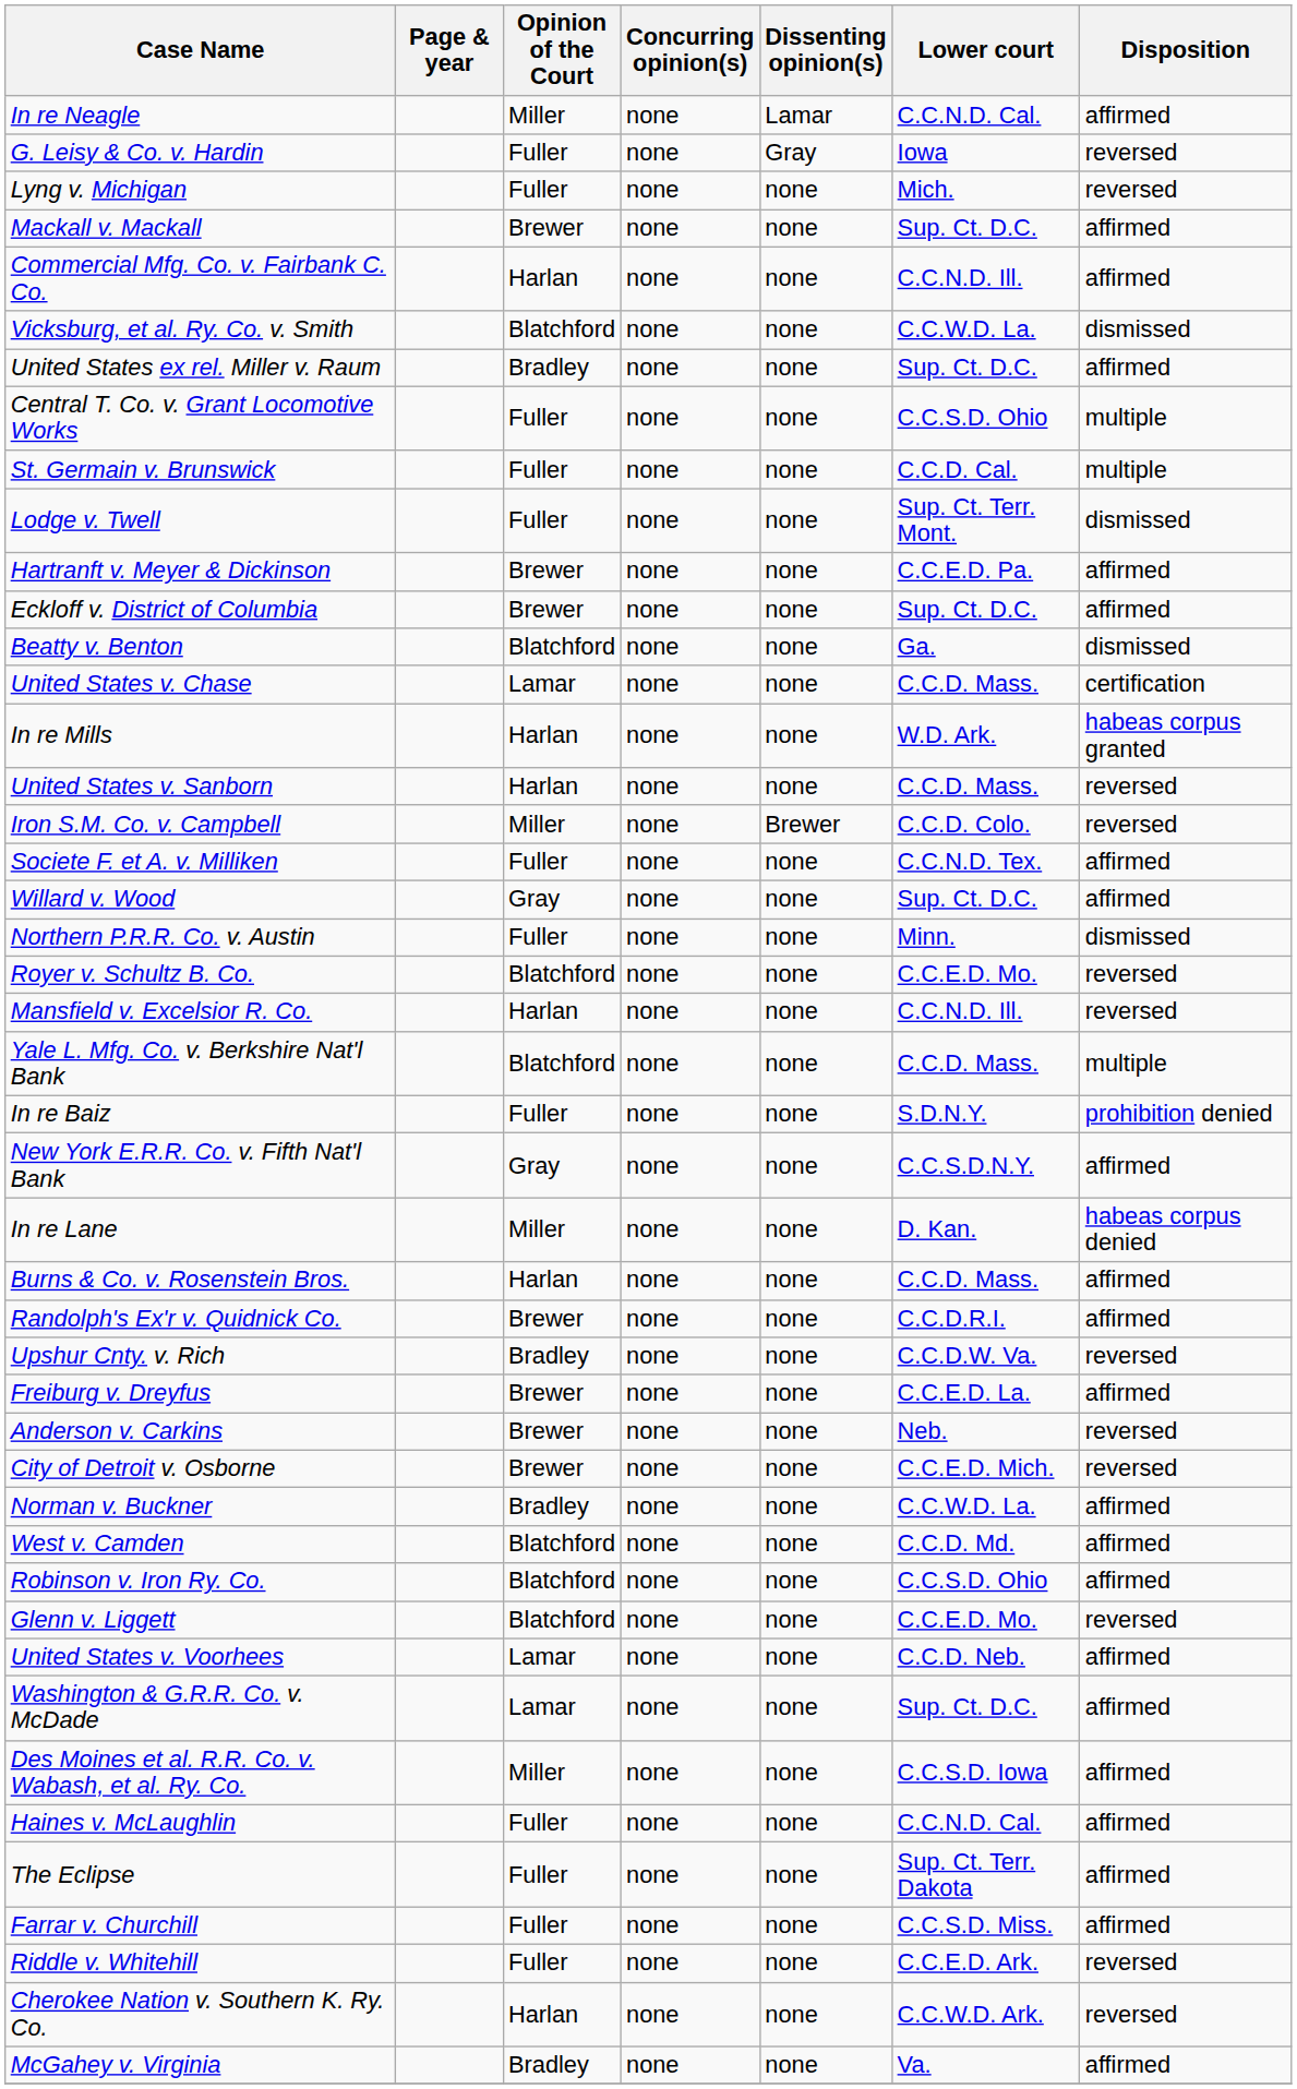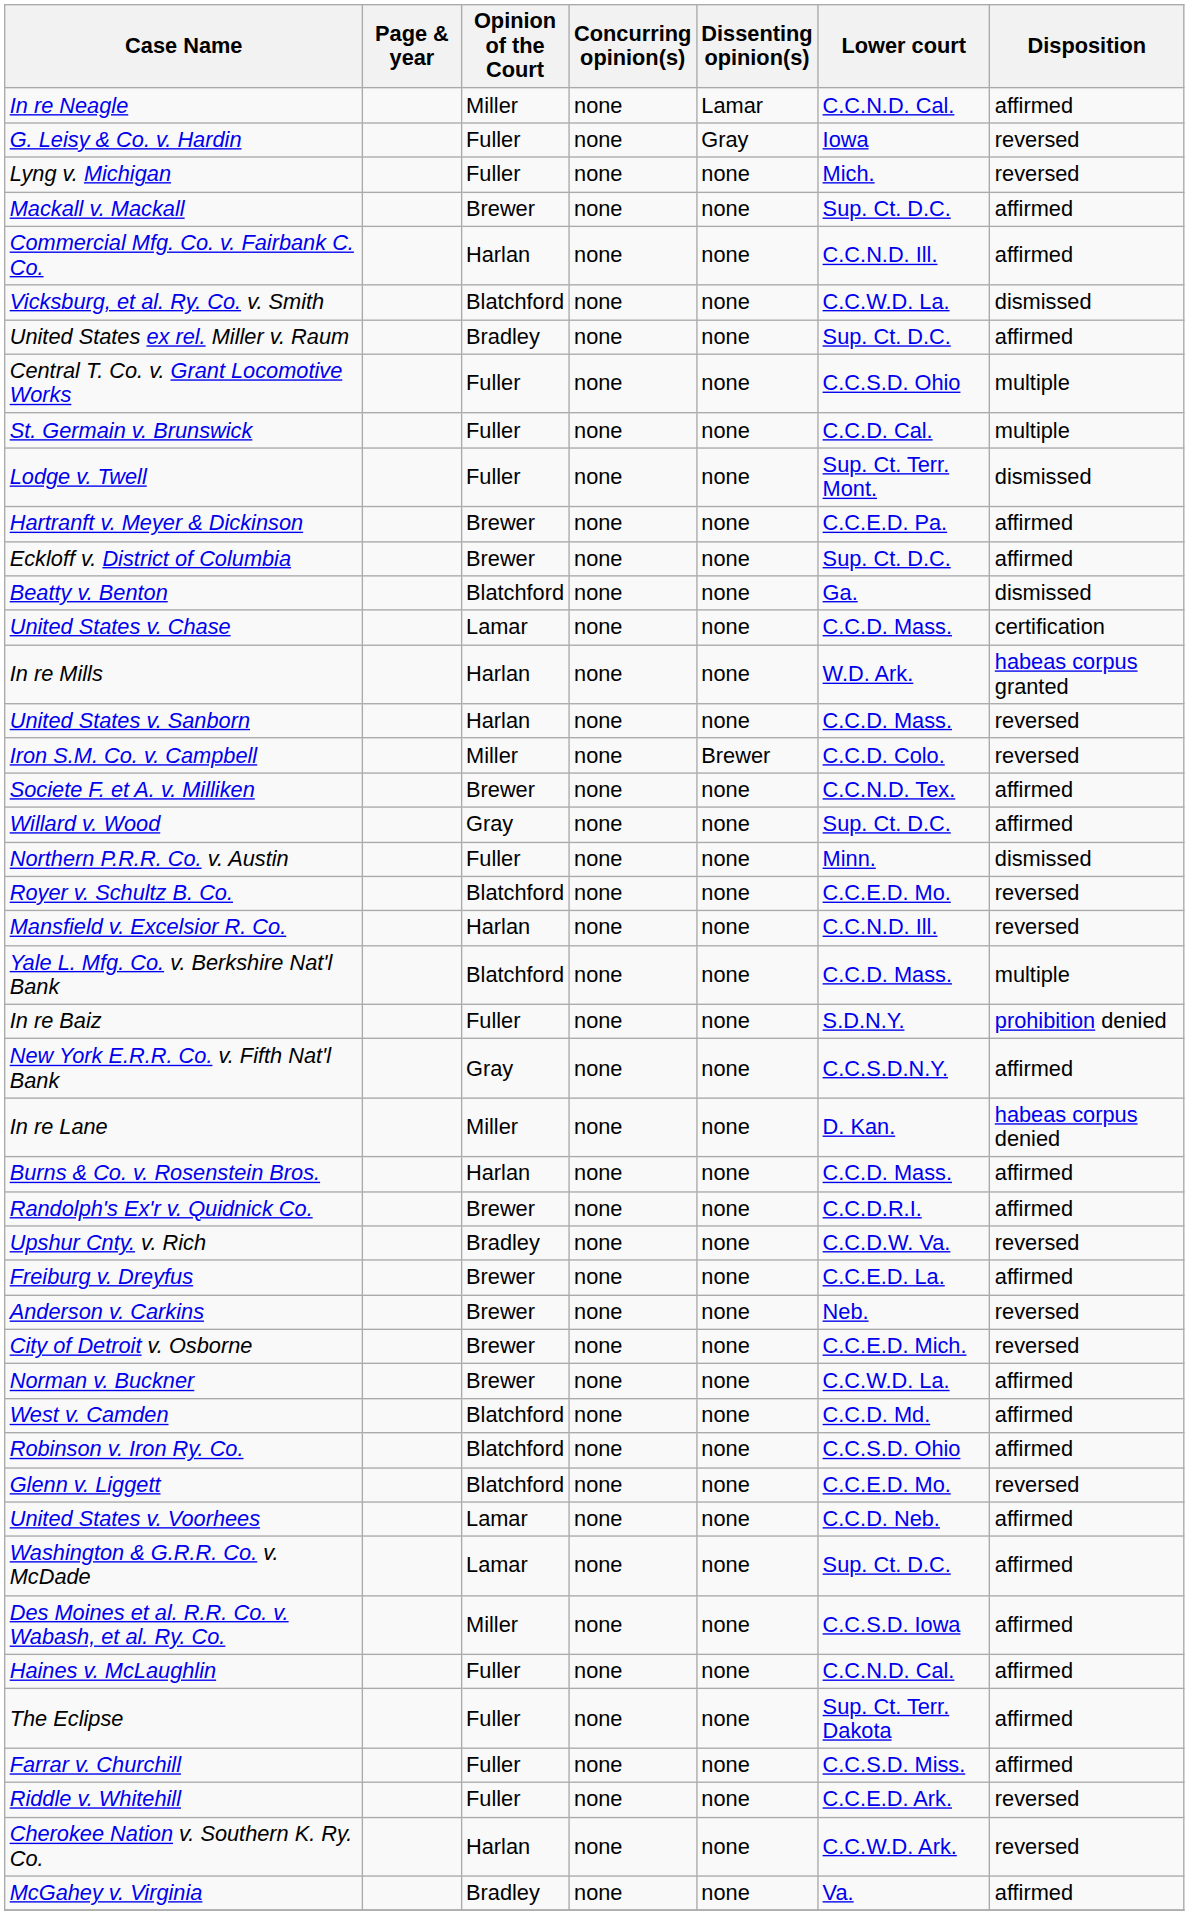 <table class="wikitable sortable">
 <tr>
 <th scope="col" style="width: 450px;">Case Name</th>
 <th scope="col" style="width: 95px;">Page & year</th>
 <th scope="col" style="width: 10px;">Opinion of the Court</th>
 <th scope="col" style="width: 10px;">Concurring opinion(s)</th>
 <th scope="col" style="width: 10px;">Dissenting opinion(s)</th>
 <th scope="col" style="width: 150px;">Lower court</th>
 <th scope="col" style="width: 190px;">Disposition</th>
 </tr>
 <tr>
 <td><em><a href='#'>In re Neagle</a></em></td>
 <td align="right"></td>
 <td>Miller</td>
 <td>none</td>
 <td>Lamar</td>
 <td><a href='#'>C.C.N.D. Cal.</a></td>
 <td>affirmed</td>
 </tr>
 <tr>
 <td><em><a href='#'>G. Leisy & Co. v. Hardin</a></em></td>
 <td align="right"></td>
 <td>Fuller</td>
 <td>none</td>
 <td>Gray</td>
 <td><a href='#'>Iowa</a></td>
 <td>reversed</td>
 </tr>
 <tr>
 <td><em>Lyng v. <a href='#'>Michigan</a></em></td>
 <td align="right"></td>
 <td>Fuller</td>
 <td>none</td>
 <td>none</td>
 <td><a href='#'>Mich.</a></td>
 <td>reversed</td>
 </tr>
 <tr>
 <td><em><a href='#'>Mackall v. Mackall</a></em></td>
 <td align="right"></td>
 <td>Brewer</td>
 <td>none</td>
 <td>none</td>
 <td><a href='#'>Sup. Ct. D.C.</a></td>
 <td>affirmed</td>
 </tr>
 <tr>
 <td><em><a href='#'>Commercial Mfg. Co. v. Fairbank C. Co.</a></em></td>
 <td align="right"></td>
 <td>Harlan</td>
 <td>none</td>
 <td>none</td>
 <td><a href='#'>C.C.N.D. Ill.</a></td>
 <td>affirmed</td>
 </tr>
 <tr>
 <td><em><a href='#'>Vicksburg, et al. Ry. Co.</a> v. Smith</em></td>
 <td align="right"></td>
 <td>Blatchford</td>
 <td>none</td>
 <td>none</td>
 <td><a href='#'>C.C.W.D. La.</a></td>
 <td>dismissed</td>
 </tr>
 <tr>
 <td><em>United States <a href='#'>ex rel.</a> Miller v. Raum</em></td>
 <td align="right"></td>
 <td>Bradley</td>
 <td>none</td>
 <td>none</td>
 <td><a href='#'>Sup. Ct. D.C.</a></td>
 <td>affirmed</td>
 </tr>
 <tr>
 <td><em>Central T. Co. v. <a href='#'>Grant Locomotive Works</a></em></td>
 <td align="right"></td>
 <td>Fuller</td>
 <td>none</td>
 <td>none</td>
 <td><a href='#'>C.C.S.D. Ohio</a></td>
 <td>multiple</td>
 </tr>
 <tr>
 <td><em><a href='#'>St. Germain v. Brunswick</a></em></td>
 <td align="right"></td>
 <td>Fuller</td>
 <td>none</td>
 <td>none</td>
 <td><a href='#'>C.C.D. Cal.</a></td>
 <td>multiple</td>
 </tr>
 <tr>
 <td><em><a href='#'>Lodge v. Twell</a></em></td>
 <td align="right"></td>
 <td>Fuller</td>
 <td>none</td>
 <td>none</td>
 <td><a href='#'>Sup. Ct. Terr. Mont.</a></td>
 <td>dismissed</td>
 </tr>
 <tr>
 <td><em><a href='#'>Hartranft v. Meyer & Dickinson</a></em></td>
 <td align="right"></td>
 <td>Brewer</td>
 <td>none</td>
 <td>none</td>
 <td><a href='#'>C.C.E.D. Pa.</a></td>
 <td>affirmed</td>
 </tr>
 <tr>
 <td><em>Eckloff v. <a href='#'>District of Columbia</a></em></td>
 <td align="right"></td>
 <td>Brewer</td>
 <td>none</td>
 <td>none</td>
 <td><a href='#'>Sup. Ct. D.C.</a></td>
 <td>affirmed</td>
 </tr>
 <tr>
 <td><em><a href='#'>Beatty v. Benton</a></em></td>
 <td align="right"></td>
 <td>Blatchford</td>
 <td>none</td>
 <td>none</td>
 <td><a href='#'>Ga.</a></td>
 <td>dismissed</td>
 </tr>
 <tr>
 <td><em><a href='#'>United States v. Chase</a></em></td>
 <td align="right"></td>
 <td>Lamar</td>
 <td>none</td>
 <td>none</td>
 <td><a href='#'>C.C.D. Mass.</a></td>
 <td>certification</td>
 </tr>
 <tr>
 <td><em>In re Mills</em></td>
 <td align="right"></td>
 <td>Harlan</td>
 <td>none</td>
 <td>none</td>
 <td><a href='#'>W.D. Ark.</a></td>
 <td><a href='#'>habeas corpus</a> granted</td>
 </tr>
 <tr>
 <td><em><a href='#'>United States v. Sanborn</a></em></td>
 <td align="right"></td>
 <td>Harlan</td>
 <td>none</td>
 <td>none</td>
 <td><a href='#'>C.C.D. Mass.</a></td>
 <td>reversed</td>
 </tr>
 <tr>
 <td><em><a href='#'>Iron S.M. Co. v. Campbell</a></em></td>
 <td align="right"></td>
 <td>Miller</td>
 <td>none</td>
 <td>Brewer</td>
 <td><a href='#'>C.C.D. Colo.</a></td>
 <td>reversed</td>
 </tr>
 <tr>
 <td><em><a href='#'>Societe F. et A. v. Milliken</a></em></td>
 <td align="right"></td>
-<td>Fuller</td>
+<td>Brewer</td>
 <td>none</td>
 <td>none</td>
 <td><a href='#'>C.C.N.D. Tex.</a></td>
 <td>affirmed</td>
 </tr>
 <tr>
 <td><em><a href='#'>Willard v. Wood</a></em></td>
 <td align="right"></td>
 <td>Gray</td>
 <td>none</td>
 <td>none</td>
 <td><a href='#'>Sup. Ct. D.C.</a></td>
 <td>affirmed</td>
 </tr>
 <tr>
 <td><em><a href='#'>Northern P.R.R. Co.</a> v. Austin</em></td>
 <td align="right"></td>
 <td>Fuller</td>
 <td>none</td>
 <td>none</td>
 <td><a href='#'>Minn.</a></td>
 <td>dismissed</td>
 </tr>
 <tr>
 <td><em><a href='#'>Royer v. Schultz B. Co.</a></em></td>
 <td align="right"></td>
 <td>Blatchford</td>
 <td>none</td>
 <td>none</td>
 <td><a href='#'>C.C.E.D. Mo.</a></td>
 <td>reversed</td>
 </tr>
 <tr>
 <td><em><a href='#'>Mansfield v. Excelsior R. Co.</a></em></td>
 <td align="right"></td>
 <td>Harlan</td>
 <td>none</td>
 <td>none</td>
 <td><a href='#'>C.C.N.D. Ill.</a></td>
 <td>reversed</td>
 </tr>
 <tr>
 <td><em><a href='#'>Yale L. Mfg. Co.</a> v. Berkshire Nat'l Bank</em></td>
 <td align="right"></td>
 <td>Blatchford</td>
 <td>none</td>
 <td>none</td>
 <td><a href='#'>C.C.D. Mass.</a></td>
 <td>multiple</td>
 </tr>
 <tr>
 <td><em>In re Baiz</em></td>
 <td align="right"></td>
 <td>Fuller</td>
 <td>none</td>
 <td>none</td>
 <td><a href='#'>S.D.N.Y.</a></td>
 <td><a href='#'>prohibition</a> denied</td>
 </tr>
 <tr>
 <td><em><a href='#'>New York E.R.R. Co.</a> v. Fifth Nat'l Bank</em></td>
 <td align="right"></td>
 <td>Gray</td>
 <td>none</td>
 <td>none</td>
 <td><a href='#'>C.C.S.D.N.Y.</a></td>
 <td>affirmed</td>
 </tr>
 <tr>
 <td><em>In re Lane</em></td>
 <td align="right"></td>
 <td>Miller</td>
 <td>none</td>
 <td>none</td>
 <td><a href='#'>D. Kan.</a></td>
 <td><a href='#'>habeas corpus</a> denied</td>
 </tr>
 <tr>
 <td><em><a href='#'>Burns & Co. v. Rosenstein Bros.</a></em></td>
 <td align="right"></td>
 <td>Harlan</td>
 <td>none</td>
 <td>none</td>
 <td><a href='#'>C.C.D. Mass.</a></td>
 <td>affirmed</td>
 </tr>
 <tr>
 <td><em><a href='#'>Randolph's Ex'r v. Quidnick Co.</a></em></td>
 <td align="right"></td>
 <td>Brewer</td>
 <td>none</td>
 <td>none</td>
 <td><a href='#'>C.C.D.R.I.</a></td>
 <td>affirmed</td>
 </tr>
 <tr>
 <td><em><a href='#'>Upshur Cnty.</a> v. Rich</em></td>
 <td align="right"></td>
 <td>Bradley</td>
 <td>none</td>
 <td>none</td>
 <td><a href='#'>C.C.D.W. Va.</a></td>
 <td>reversed</td>
 </tr>
 <tr>
 <td><em><a href='#'>Freiburg v. Dreyfus</a></em></td>
 <td align="right"></td>
 <td>Brewer</td>
 <td>none</td>
 <td>none</td>
 <td><a href='#'>C.C.E.D. La.</a></td>
 <td>affirmed</td>
 </tr>
 <tr>
 <td><em><a href='#'>Anderson v. Carkins</a></em></td>
 <td align="right"></td>
 <td>Brewer</td>
 <td>none</td>
 <td>none</td>
 <td><a href='#'>Neb.</a></td>
 <td>reversed</td>
 </tr>
 <tr>
 <td><em><a href='#'>City of Detroit</a> v. Osborne</em></td>
 <td align="right"></td>
 <td>Brewer</td>
 <td>none</td>
 <td>none</td>
 <td><a href='#'>C.C.E.D. Mich.</a></td>
 <td>reversed</td>
 </tr>
 <tr>
 <td><em><a href='#'>Norman v. Buckner</a></em></td>
 <td align="right"></td>
-<td>Bradley</td>
+<td>Brewer</td>
 <td>none</td>
 <td>none</td>
 <td><a href='#'>C.C.W.D. La.</a></td>
 <td>affirmed</td>
 </tr>
 <tr>
 <td><em><a href='#'>West v. Camden</a></em></td>
 <td align="right"></td>
 <td>Blatchford</td>
 <td>none</td>
 <td>none</td>
 <td><a href='#'>C.C.D. Md.</a></td>
 <td>affirmed</td>
 </tr>
 <tr>
 <td><em><a href='#'>Robinson v. Iron Ry. Co.</a></em></td>
 <td align="right"></td>
 <td>Blatchford</td>
 <td>none</td>
 <td>none</td>
 <td><a href='#'>C.C.S.D. Ohio</a></td>
 <td>affirmed</td>
 </tr>
 <tr>
 <td><em><a href='#'>Glenn v. Liggett</a></em></td>
 <td align="right"></td>
 <td>Blatchford</td>
 <td>none</td>
 <td>none</td>
 <td><a href='#'>C.C.E.D. Mo.</a></td>
 <td>reversed</td>
 </tr>
 <tr>
 <td><em><a href='#'>United States v. Voorhees</a></em></td>
 <td align="right"></td>
 <td>Lamar</td>
 <td>none</td>
 <td>none</td>
 <td><a href='#'>C.C.D. Neb.</a></td>
 <td>affirmed</td>
 </tr>
 <tr>
 <td><em><a href='#'>Washington & G.R.R. Co.</a> v. McDade</em></td>
 <td align="right"></td>
 <td>Lamar</td>
 <td>none</td>
 <td>none</td>
 <td><a href='#'>Sup. Ct. D.C.</a></td>
 <td>affirmed</td>
 </tr>
 <tr>
 <td><em><a href='#'>Des Moines et al. R.R. Co. v. Wabash, et al. Ry. Co.</a></em></td>
 <td align="right"></td>
 <td>Miller</td>
 <td>none</td>
 <td>none</td>
 <td><a href='#'>C.C.S.D. Iowa</a></td>
 <td>affirmed</td>
 </tr>
 <tr>
 <td><em><a href='#'>Haines v. McLaughlin</a></em></td>
 <td align="right"></td>
 <td>Fuller</td>
 <td>none</td>
 <td>none</td>
 <td><a href='#'>C.C.N.D. Cal.</a></td>
 <td>affirmed</td>
 </tr>
 <tr>
 <td><em>The Eclipse</em></td>
 <td align="right"></td>
 <td>Fuller</td>
 <td>none</td>
 <td>none</td>
 <td><a href='#'>Sup. Ct. Terr. Dakota</a></td>
 <td>affirmed</td>
 </tr>
 <tr>
 <td><em><a href='#'>Farrar v. Churchill</a></em></td>
 <td align="right"></td>
 <td>Fuller</td>
 <td>none</td>
 <td>none</td>
 <td><a href='#'>C.C.S.D. Miss.</a></td>
 <td>affirmed</td>
 </tr>
 <tr>
 <td><em><a href='#'>Riddle v. Whitehill</a></em></td>
 <td align="right"></td>
 <td>Fuller</td>
 <td>none</td>
 <td>none</td>
 <td><a href='#'>C.C.E.D. Ark.</a></td>
 <td>reversed</td>
 </tr>
 <tr>
 <td><em><a href='#'>Cherokee Nation</a> v. Southern K. Ry. Co.</em></td>
 <td align="right"></td>
 <td>Harlan</td>
 <td>none</td>
 <td>none</td>
 <td><a href='#'>C.C.W.D. Ark.</a></td>
 <td>reversed</td>
 </tr>
 <tr>
 <td><em><a href='#'>McGahey v. Virginia</a></em></td>
 <td align="right"></td>
 <td>Bradley</td>
 <td>none</td>
 <td>none</td>
 <td><a href='#'>Va.</a></td>
 <td>affirmed</td>
 </tr>
 <tr>
 </tr>
 </table>
